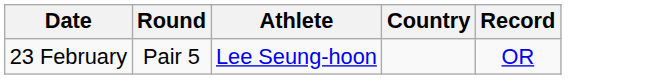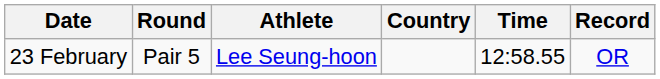 <table class="wikitable" style="text-align:center">
 <tr>
 <th>Date</th>
 <th>Round</th>
 <th>Athlete</th>
 <th>Country</th>
+<th>Time</th>
 <th>Record</th>
 </tr>
 <tr>
 <td>23 February</td>
 <td>Pair 5</td>
 <td><a href='#'>Lee Seung-hoon</a></td>
 <td></td>
+<td>12:58.55</td>
 <td><a href='#'>OR</a></td>
 </tr>
 </table>
